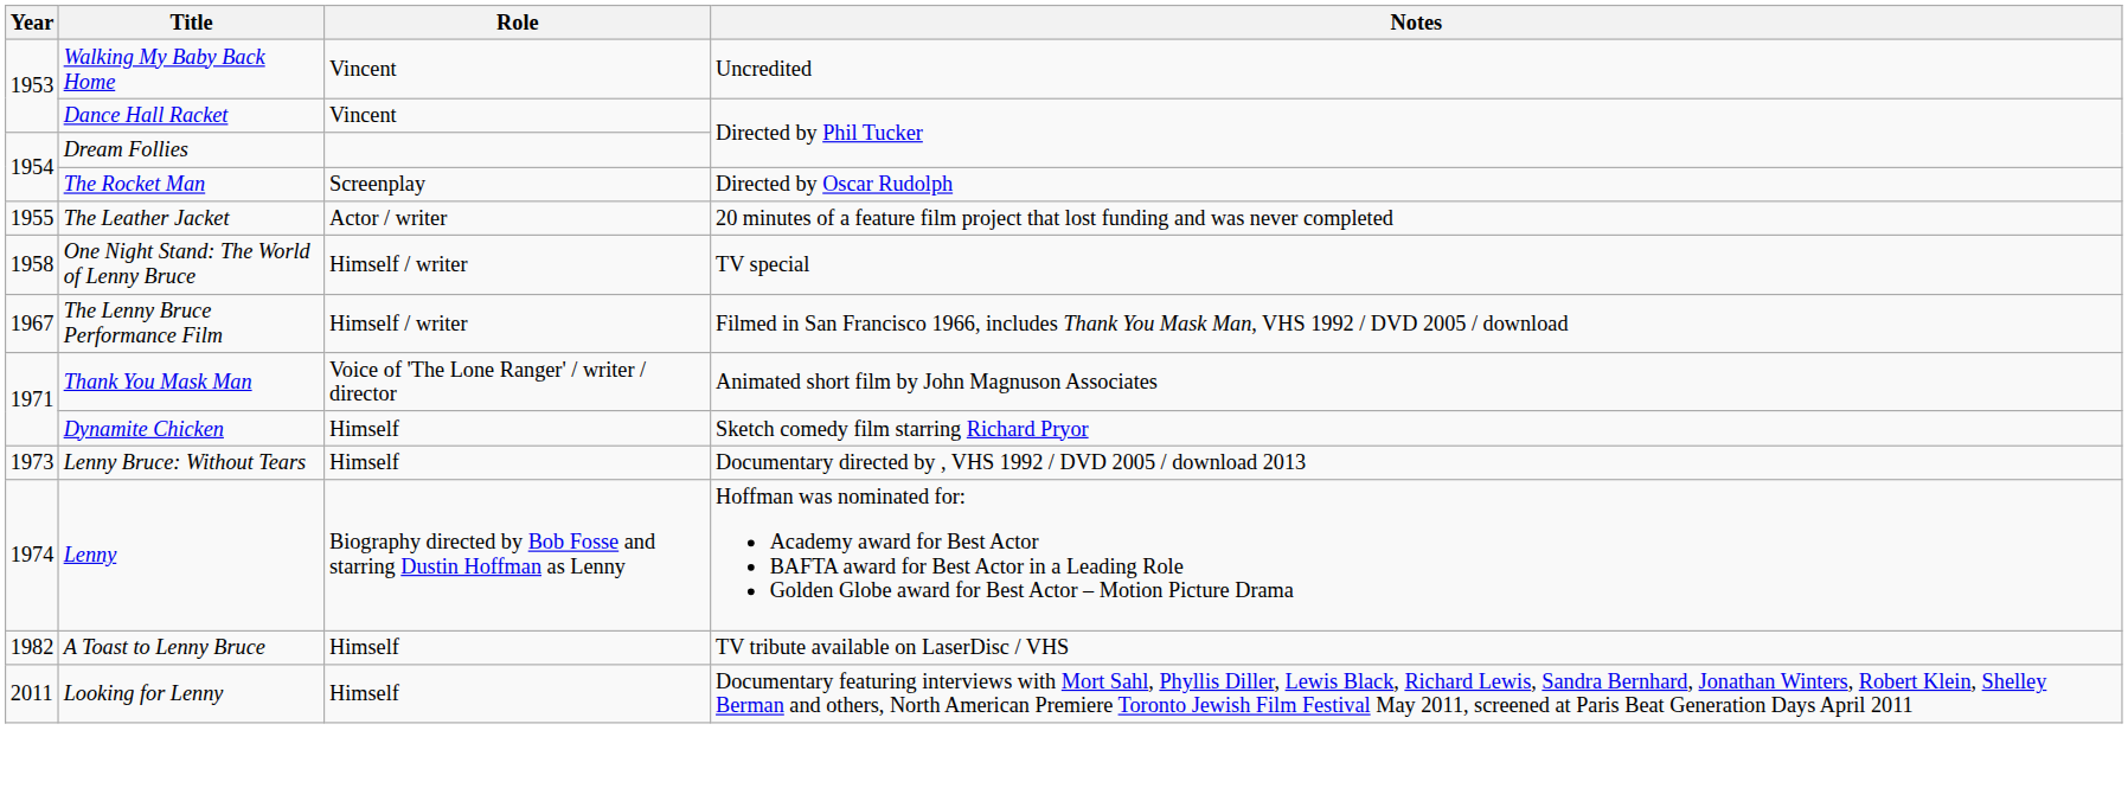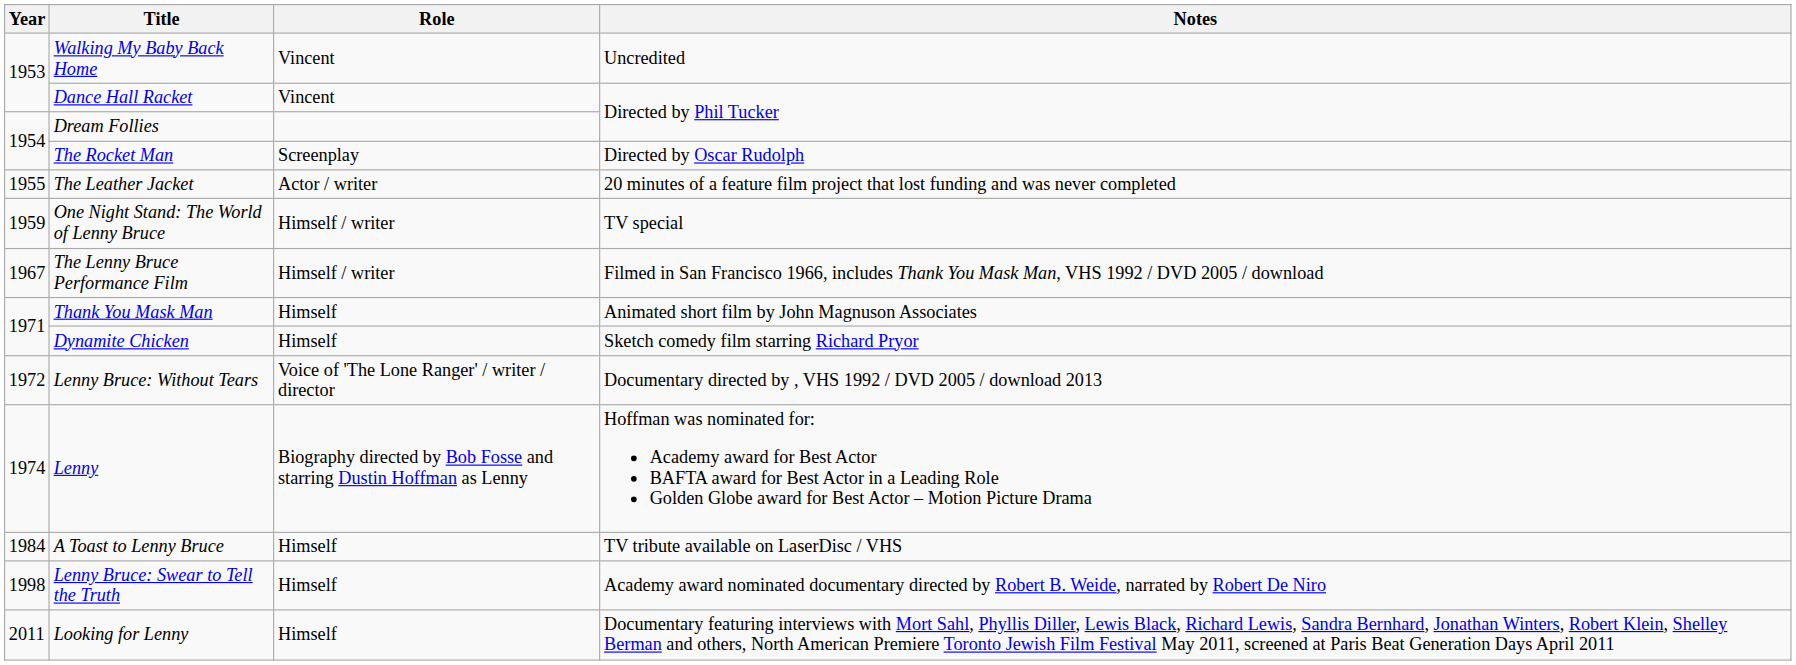 <table class="wikitable">
 <tr>
 <th>Year</th>
 <th>Title</th>
 <th>Role</th>
 <th>Notes</th>
 </tr>
 <tr>
 <td rowspan=2>1953</td>
 <td><em><a href='#'>Walking My Baby Back Home</a></em></td>
 <td>Vincent</td>
 <td>Uncredited</td>
 </tr>
 <tr>
 <td><em><a href='#'>Dance Hall Racket</a></em></td>
 <td>Vincent</td>
 <td rowspan=2>Directed by <a href='#'>Phil Tucker</a></td>
 </tr>
 <tr>
 <td rowspan=2>1954</td>
 <td><em>Dream Follies</em></td>
 <td Willie/The Foreign Chef / Screenplay></td>
 </tr>
 <tr>
 <td><em><a href='#'>The Rocket Man</a></em></td>
 <td>Screenplay</td>
 <td>Directed by <a href='#'>Oscar Rudolph</a></td>
 </tr>
 <tr>
 <td>1955</td>
 <td><em>The Leather Jacket</em></td>
 <td>Actor / writer</td>
 <td>20 minutes of a feature film project that lost funding and was never completed</td>
 </tr>
 <tr>
-<td>1958</td>
+<td>1959</td>
 <td><em>One Night Stand: The World of Lenny Bruce</em></td>
 <td>Himself / writer</td>
 <td>TV special</td>
 </tr>
 <tr>
 <td>1967</td>
 <td><em>The Lenny Bruce Performance Film</em></td>
 <td>Himself / writer</td>
 <td>Filmed in San Francisco 1966, includes <em>Thank You Mask Man</em>, VHS 1992 / DVD 2005 / download</td>
 </tr>
 <tr>
 <td rowspan=2>1971</td>
 <td><em><a href='#'>Thank You Mask Man</a></em></td>
-<td>Voice of 'The Lone Ranger' / writer / director</td>
+<td>Himself</td>
 <td>Animated short film by John Magnuson Associates</td>
 </tr>
 <tr>
 <td><em><a href='#'>Dynamite Chicken</a></em></td>
 <td>Himself</td>
 <td>Sketch comedy film starring <a href='#'>Richard Pryor</a></td>
 </tr>
 <tr>
-<td>1973</td>
+<td>1972</td>
 <td><em>Lenny Bruce: Without Tears</em></td>
-<td>Himself</td>
+<td>Voice of 'The Lone Ranger' / writer / director</td>
 <td>Documentary directed by , VHS 1992 / DVD 2005 / download 2013</td>
 </tr>
 <tr>
 <td>1974</td>
 <td><em><a href='#'>Lenny</a></em></td>
 <td>Biography directed by <a href='#'>Bob Fosse</a> and starring <a href='#'>Dustin Hoffman</a> as Lenny</td>
 <td>Hoffman was nominated for:<br><ul><li>Academy award for Best Actor</li><li>BAFTA award for Best Actor in a Leading Role</li><li>Golden Globe award for Best Actor – Motion Picture Drama</li></ul></td>
 </tr>
 <tr>
-<td>1982</td>
+<td>1984</td>
 <td><em>A Toast to Lenny Bruce</em></td>
 <td>Himself</td>
 <td>TV tribute available on LaserDisc / VHS</td>
+</tr>
+<tr>
+<td>1998</td>
+<td><em><a href='#'>Lenny Bruce: Swear to Tell the Truth</a></em></td>
+<td>Himself</td>
+<td>Academy award nominated documentary directed by <a href='#'>Robert B. Weide</a>, narrated by <a href='#'>Robert De Niro</a></td>
 </tr>
 <tr>
 <td>2011</td>
 <td><em>Looking for Lenny</em></td>
 <td>Himself</td>
 <td>Documentary featuring interviews with <a href='#'>Mort Sahl</a>, <a href='#'>Phyllis Diller</a>, <a href='#'>Lewis Black</a>, <a href='#'>Richard Lewis</a>, <a href='#'>Sandra Bernhard</a>, <a href='#'>Jonathan Winters</a>, <a href='#'>Robert Klein</a>, <a href='#'>Shelley Berman</a> and others, North American Premiere <a href='#'>Toronto Jewish Film Festival</a> May 2011, screened at Paris Beat Generation Days April 2011</td>
 </tr>
 </table>
